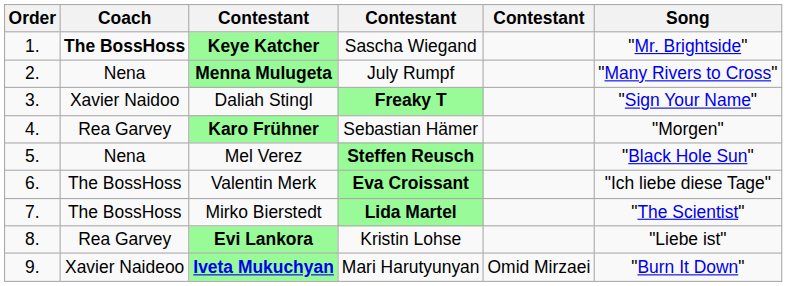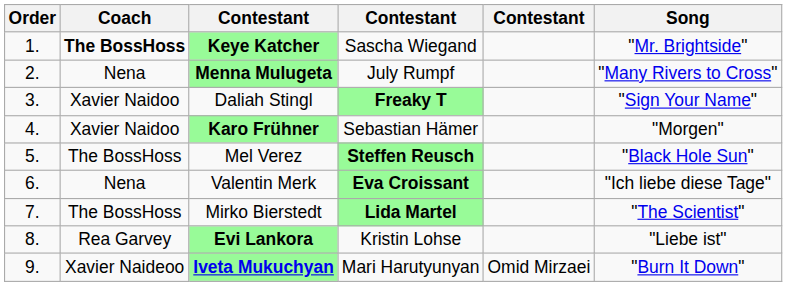 <table class="wikitable sortable" style="text-align: center; width: auto;">
 <tr class="hintergrundfarbe5">
 <th>Order</th>
 <th>Coach</th>
 <th>Contestant</th>
 <th>Contestant</th>
 <th>Contestant</th>
 <th>Song</th>
 </tr>
 <tr>
 <td>1.</td>
 <td><strong>The BossHoss</strong></td>
 <th style="background:palegreen">Keye Katcher</th>
 <td>Sascha Wiegand</td>
 <td></td>
 <td>"<a href='#'>Mr. Brightside</a>"</td>
 </tr>
 <tr>
 <td>2.</td>
 <td>Nena</td>
 <th style="background:palegreen">Menna Mulugeta</th>
 <td>July Rumpf</td>
 <td></td>
 <td>"<a href='#'>Many Rivers to Cross</a>"</td>
 </tr>
 <tr>
 <td>3.</td>
 <td>Xavier Naidoo</td>
 <td>Daliah Stingl</td>
 <th style="background:palegreen">Freaky T</th>
 <td></td>
 <td>"<a href='#'>Sign Your Name</a>"</td>
 </tr>
 <tr>
 <td>4.</td>
-<td>Rea Garvey</td>
+<td>Xavier Naidoo</td>
 <th style="background:palegreen">Karo Frühner</th>
 <td>Sebastian Hämer</td>
 <td></td>
 <td>"Morgen"</td>
 </tr>
 <tr>
 <td>5.</td>
-<td>Nena</td>
+<td>The BossHoss</td>
 <td>Mel Verez</td>
 <th style="background:palegreen">Steffen Reusch</th>
 <td></td>
 <td>"<a href='#'>Black Hole Sun</a>"</td>
 </tr>
 <tr>
 <td>6.</td>
-<td>The BossHoss</td>
+<td>Nena</td>
 <td>Valentin Merk</td>
 <th style="background:palegreen">Eva Croissant</th>
 <td></td>
 <td>"Ich liebe diese Tage"</td>
 </tr>
 <tr>
 <td>7.</td>
 <td>The BossHoss</td>
 <td>Mirko Bierstedt</td>
 <th style="background:palegreen">Lida Martel</th>
 <td></td>
 <td>"<a href='#'>The Scientist</a>"</td>
 </tr>
 <tr>
 <td>8.</td>
 <td>Rea Garvey</td>
 <th style="background:palegreen">Evi Lankora</th>
 <td>Kristin Lohse</td>
 <td></td>
 <td>"Liebe ist"</td>
 </tr>
 <tr>
 <td>9.</td>
 <td>Xavier Naideoo</td>
 <th style="background:palegreen"><a href='#'>Iveta Mukuchyan</a></th>
 <td>Mari Harutyunyan</td>
 <td>Omid Mirzaei</td>
 <td>"<a href='#'>Burn It Down</a>"</td>
 </tr>
 </table>
